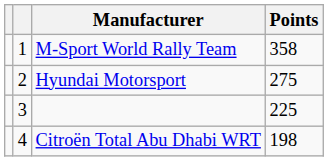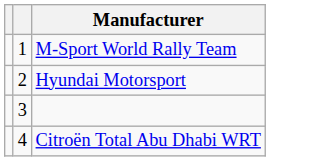 <table class="wikitable" style="font-size: 85%;">
 <tr>
 <th></th>
 <th></th>
 <th>Manufacturer</th>
-<th>Points</th>
 </tr>
 <tr>
 <td align="left"></td>
 <td align="center">1</td>
 <td> <a href='#'>M-Sport World Rally Team</a></td>
-<td align="left">358</td>
 </tr>
 <tr>
 <td align="left"></td>
 <td align="center">2</td>
 <td> <a href='#'>Hyundai Motorsport</a></td>
-<td align="left">275</td>
 </tr>
 <tr>
 <td align="left"></td>
 <td align="center">3</td>
 <td></td>
-<td align="left">225</td>
 </tr>
 <tr>
 <td align="left"></td>
 <td align="center">4</td>
 <td> <a href='#'>Citroën Total Abu Dhabi WRT</a></td>
-<td align="left">198</td>
 </tr>
 </table>
